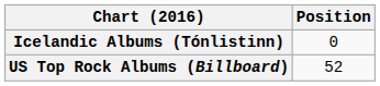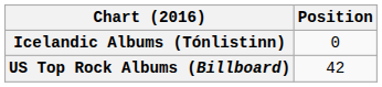 <table class="wikitable plainrowheaders" style="text-align:center">
 <tr>
 <th scope="col">Chart (2016)</th>
 <th scope="col">Position</th>
 </tr>
 <tr>
 <th scope="row">Icelandic Albums (Tónlistinn)</th>
 <td>0</td>
 </tr>
 <tr>
 <th scope="row">US Top Rock Albums (<em>Billboard</em>)</th>
-<td>52</td>
+<td>42</td>
 </tr>
 </table>
